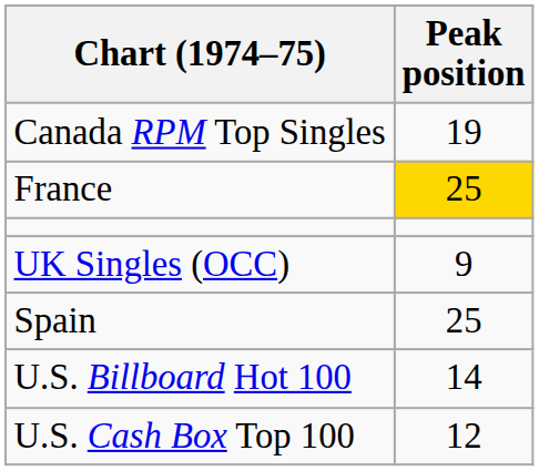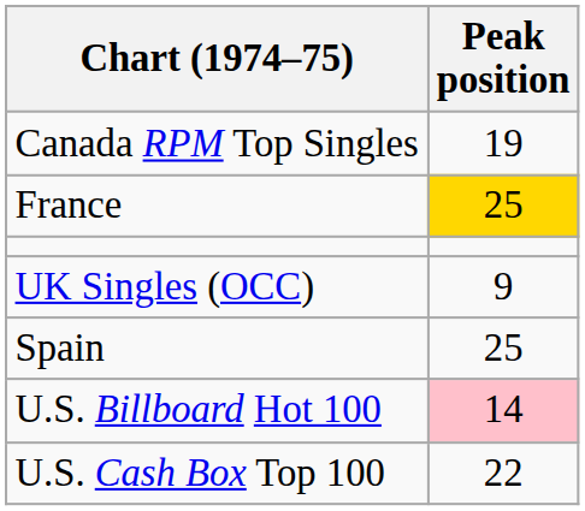 <table class="wikitable sortable">
 <tr>
 <th>Chart (1974–75)</th>
 <th>Peak<br>position</th>
 </tr>
 <tr>
 <td>Canada <em><a href='#'>RPM</a></em> Top Singles</td>
 <td style="text-align:center;">19</td>
 </tr>
 <tr>
 <td>France</td>
 <td align="center" style="background: gold;">25</td>
 </tr>
 <tr>
 <td></td>
 </tr>
 <tr>
 <td><a href='#'>UK Singles</a> (<a href='#'>OCC</a>)</td>
 <td style="text-align:center;">9</td>
 </tr>
 <tr>
 <td>Spain</td>
 <td align="center">25</td>
 </tr>
 <tr>
 <td>U.S. <em><a href='#'>Billboard</a></em> <a href='#'>Hot 100</a></td>
-<td style="text-align:center;">14</td>
+<td style="background: pink; text-align:center;">14</td>
 </tr>
 <tr>
 <td>U.S. <a href='#'><em>Cash Box</em></a> Top 100</td>
-<td align="center">12</td>
+<td align="center">22</td>
 </tr>
 </table>
